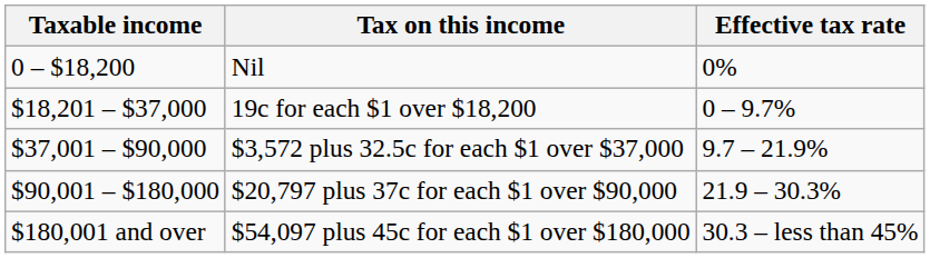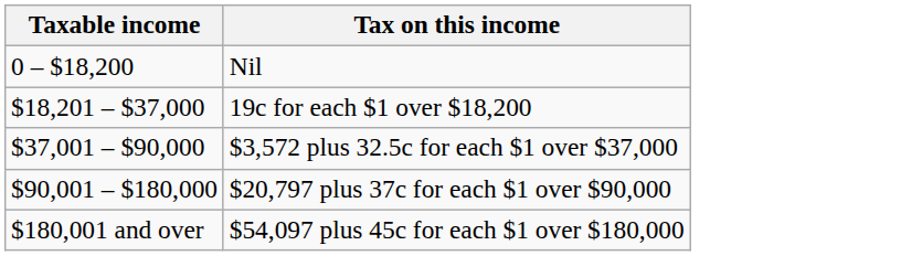 <table class="wikitable">
 <tr>
 <th>Taxable income</th>
 <th>Tax on this income</th>
-<th>Effective tax rate</th>
 </tr>
 <tr>
 <td>0 – $18,200</td>
 <td>Nil</td>
-<td>0%</td>
 </tr>
 <tr>
 <td>$18,201 – $37,000</td>
 <td>19c for each $1 over $18,200</td>
-<td>0 – 9.7%</td>
 </tr>
 <tr>
 <td>$37,001 – $90,000</td>
 <td>$3,572 plus 32.5c for each $1 over $37,000</td>
-<td>9.7 – 21.9%</td>
 </tr>
 <tr>
 <td>$90,001 – $180,000</td>
 <td>$20,797 plus 37c for each $1 over $90,000</td>
-<td>21.9 – 30.3%</td>
 </tr>
 <tr>
 <td>$180,001 and over</td>
 <td>$54,097 plus 45c for each $1 over $180,000</td>
-<td>30.3 – less than 45%</td>
 </tr>
 </table>
